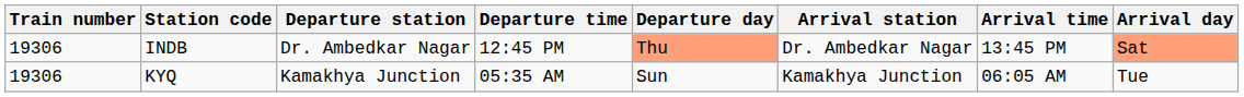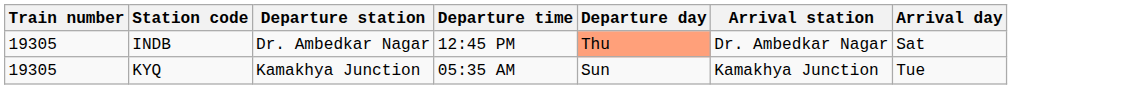 <table class="wikitable">
 <tr>
 <th>Train number</th>
 <th>Station code</th>
 <th>Departure station</th>
 <th>Departure time</th>
 <th>Departure day</th>
 <th>Arrival station</th>
-<th>Arrival time</th>
 <th>Arrival day</th>
 </tr>
 <tr>
-<td>19306</td>
+<td>19305</td>
 <td>INDB</td>
 <td>Dr. Ambedkar Nagar</td>
 <td>12:45 PM</td>
 <td style="background: lightsalmon;">Thu</td>
 <td>Dr. Ambedkar Nagar</td>
-<td>13:45 PM</td>
-<td style="background: lightsalmon;">Sat</td>
+<td>Sat</td>
 </tr>
 <tr>
-<td>19306</td>
+<td>19305</td>
 <td>KYQ</td>
 <td>Kamakhya Junction</td>
 <td>05:35 AM</td>
 <td>Sun</td>
 <td>Kamakhya Junction</td>
-<td>06:05 AM</td>
 <td>Tue</td>
 </tr>
 </table>
